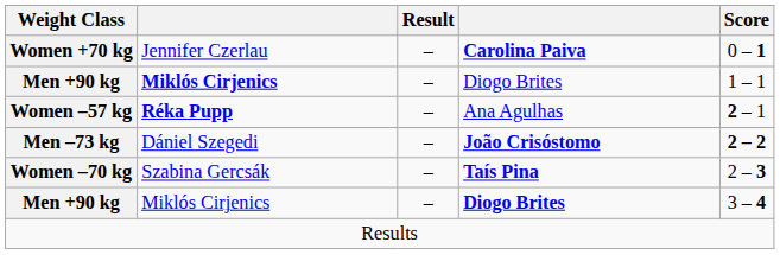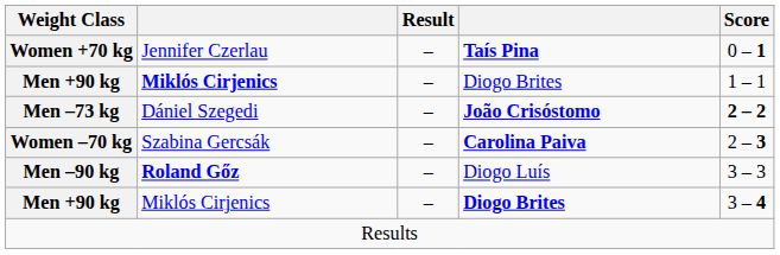 <table class="wikitable">
 <tr>
 <th>Weight Class</th>
 <th style="width:210px;"></th>
 <th>Result</th>
 <th style="width:210px;"></th>
 <th>Score</th>
 </tr>
 <tr>
 <th>Women +70 kg</th>
 <td><a href='#'>Jennifer Czerlau</a></td>
 <td align=center> – <strong></strong></td>
-<td><strong><a href='#'>Carolina Paiva</a></strong></td>
+<td><strong><a href='#'>Taís Pina</a></strong></td>
 <td align=center>0 – <strong>1</strong></td>
 </tr>
 <tr>
 <th>Men +90 kg</th>
 <td><strong><a href='#'>Miklós Cirjenics</a></strong></td>
 <td align=center><strong></strong> – </td>
 <td><a href='#'>Diogo Brites</a></td>
 <td align=center>1 – 1</td>
-</tr>
-<tr>
-<th>Women –57 kg</th>
-<td><strong><a href='#'>Réka Pupp</a></strong></td>
-<td align=center><strong></strong> – </td>
-<td><a href='#'>Ana Agulhas</a></td>
-<td align=center><strong>2</strong> – 1</td>
 </tr>
 <tr>
 <th>Men –73 kg</th>
 <td><a href='#'>Dániel Szegedi</a></td>
 <td align=center> – <strong></strong></td>
 <td><strong><a href='#'>João Crisóstomo</a></strong></td>
 <td align=center><strong>2 – 2</strong></td>
 </tr>
 <tr>
 <th>Women –70 kg</th>
 <td><a href='#'>Szabina Gercsák</a></td>
 <td align=center> – <strong></strong></td>
-<td><strong><a href='#'>Taís Pina</a></strong></td>
+<td><strong><a href='#'>Carolina Paiva</a></strong></td>
 <td align=center>2 – <strong>3</strong></td>
+</tr>
+<tr>
+<th>Men –90 kg</th>
+<td><strong><a href='#'>Roland Gőz</a></strong></td>
+<td align=center><strong></strong> – </td>
+<td><a href='#'>Diogo Luís</a></td>
+<td align=center>3 – 3</td>
 </tr>
 <tr>
 <th>Men +90 kg</th>
 <td><a href='#'>Miklós Cirjenics</a></td>
 <td align=center> – <strong></strong></td>
 <td><strong><a href='#'>Diogo Brites</a></strong></td>
 <td align=center>3 – <strong>4</strong></td>
 </tr>
 <tr>
 <td align=center colspan=5>Results</td>
 </tr>
 </table>
